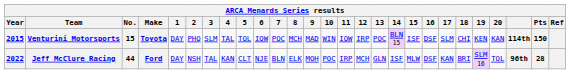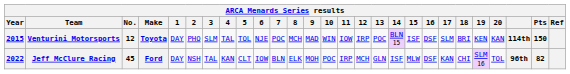 <table class="wikitable" style="text-align:center; font-size:75%">
 <tr>
 <th colspan=27><a href='#'>ARCA Menards Series</a> results</th>
 </tr>
 <tr>
 <th>Year</th>
 <th>Team</th>
 <th>No.</th>
 <th>Make</th>
 <th>1</th>
 <th>2</th>
 <th>3</th>
 <th>4</th>
 <th>5</th>
 <th>6</th>
 <th>7</th>
 <th>8</th>
 <th>9</th>
 <th>10</th>
 <th>11</th>
 <th>12</th>
 <th>13</th>
 <th>14</th>
 <th>15</th>
 <th>16</th>
 <th>17</th>
 <th>18</th>
 <th>19</th>
 <th>20</th>
 <th></th>
 <th>Pts</th>
 <th>Ref</th>
 </tr>
 <tr>
 <th><a href='#'>2015</a></th>
 <th><a href='#'>Venturini Motorsports</a></th>
-<th>15</th>
+<th>12</th>
 <th><a href='#'>Toyota</a></th>
 <td><a href='#'>DAY</a></td>
 <td><a href='#'>PHO</a></td>
 <td><a href='#'>SLM</a></td>
 <td><a href='#'>TAL</a></td>
 <td><a href='#'>TOL</a></td>
-<td><a href='#'>IOW</a></td>
+<td><a href='#'>NJE</a></td>
 <td><a href='#'>POC</a></td>
 <td><a href='#'>MCH</a></td>
 <td><a href='#'>MAD</a></td>
 <td><a href='#'>WIN</a></td>
 <td><a href='#'>IOW</a></td>
 <td><a href='#'>IRP</a></td>
 <td><a href='#'>POC</a></td>
 <td style="background-color:#EFCFFF"><a href='#'>BLN</a><br><small>15</small></td>
 <td><a href='#'>ISF</a></td>
 <td><a href='#'>DSF</a></td>
 <td><a href='#'>SLM</a></td>
-<td><a href='#'>CHI</a></td>
+<td><a href='#'>BRI</a></td>
 <td><a href='#'>KEN</a></td>
 <td><a href='#'>KAN</a></td>
 <th>114th</th>
 <th>150</th>
 <th></th>
 </tr>
 <tr>
 <th><a href='#'>2022</a></th>
 <th><a href='#'>Jeff McClure Racing</a></th>
-<th>44</th>
+<th>45</th>
 <th><a href='#'>Ford</a></th>
 <td><a href='#'>DAY</a></td>
 <td><a href='#'>NSH</a></td>
 <td><a href='#'>TAL</a></td>
 <td><a href='#'>KAN</a></td>
 <td><a href='#'>CLT</a></td>
-<td><a href='#'>NJE</a></td>
+<td><a href='#'>IOW</a></td>
 <td><a href='#'>BLN</a></td>
 <td><a href='#'>ELK</a></td>
 <td><a href='#'>MOH</a></td>
 <td><a href='#'>POC</a></td>
 <td><a href='#'>IRP</a></td>
 <td><a href='#'>MCH</a></td>
 <td><a href='#'>GLN</a></td>
 <td><a href='#'>ISF</a></td>
 <td><a href='#'>MLW</a></td>
 <td><a href='#'>DSF</a></td>
 <td><a href='#'>KAN</a></td>
-<td><a href='#'>BRI</a></td>
+<td><a href='#'>CHI</a></td>
 <td style="background:#EFCFFF;"><a href='#'>SLM</a><br><small>16</small></td>
 <td><a href='#'>TOL</a></td>
 <th>96th</th>
-<th>28</th>
+<th>82</th>
 <th></th>
 </tr>
 </table>
